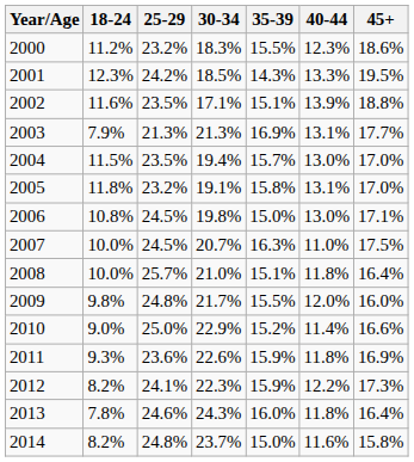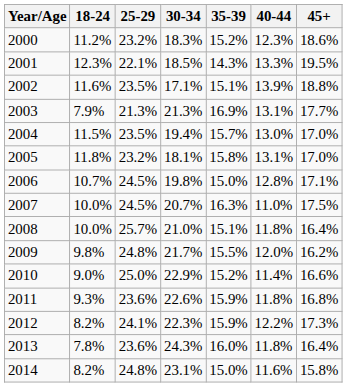 <table class="wikitable">
 <tr>
 <th>Year/Age</th>
 <th>18-24</th>
 <th>25-29</th>
 <th>30-34</th>
 <th>35-39</th>
 <th>40-44</th>
 <th>45+</th>
 </tr>
 <tr>
 <td>2000</td>
 <td>11.2%</td>
 <td>23.2%</td>
 <td>18.3%</td>
-<td>15.5%</td>
+<td>15.2%</td>
 <td>12.3%</td>
 <td>18.6%</td>
 </tr>
 <tr>
 <td>2001</td>
 <td>12.3%</td>
-<td>24.2%</td>
+<td>22.1%</td>
 <td>18.5%</td>
 <td>14.3%</td>
 <td>13.3%</td>
 <td>19.5%</td>
 </tr>
 <tr>
 <td>2002</td>
 <td>11.6%</td>
 <td>23.5%</td>
 <td>17.1%</td>
 <td>15.1%</td>
 <td>13.9%</td>
 <td>18.8%</td>
 </tr>
 <tr>
 <td>2003</td>
 <td>7.9%</td>
 <td>21.3%</td>
 <td>21.3%</td>
 <td>16.9%</td>
 <td>13.1%</td>
 <td>17.7%</td>
 </tr>
 <tr>
 <td>2004</td>
 <td>11.5%</td>
 <td>23.5%</td>
 <td>19.4%</td>
 <td>15.7%</td>
 <td>13.0%</td>
 <td>17.0%</td>
 </tr>
 <tr>
 <td>2005</td>
 <td>11.8%</td>
 <td>23.2%</td>
-<td>19.1%</td>
+<td>18.1%</td>
 <td>15.8%</td>
 <td>13.1%</td>
 <td>17.0%</td>
 </tr>
 <tr>
 <td>2006</td>
-<td>10.8%</td>
+<td>10.7%</td>
 <td>24.5%</td>
 <td>19.8%</td>
 <td>15.0%</td>
-<td>13.0%</td>
+<td>12.8%</td>
 <td>17.1%</td>
 </tr>
 <tr>
 <td>2007</td>
 <td>10.0%</td>
 <td>24.5%</td>
 <td>20.7%</td>
 <td>16.3%</td>
 <td>11.0%</td>
 <td>17.5%</td>
 </tr>
 <tr>
 <td>2008</td>
 <td>10.0%</td>
 <td>25.7%</td>
 <td>21.0%</td>
 <td>15.1%</td>
 <td>11.8%</td>
 <td>16.4%</td>
 </tr>
 <tr>
 <td>2009</td>
 <td>9.8%</td>
 <td>24.8%</td>
 <td>21.7%</td>
 <td>15.5%</td>
 <td>12.0%</td>
-<td>16.0%</td>
+<td>16.2%</td>
 </tr>
 <tr>
 <td>2010</td>
 <td>9.0%</td>
 <td>25.0%</td>
 <td>22.9%</td>
 <td>15.2%</td>
 <td>11.4%</td>
 <td>16.6%</td>
 </tr>
 <tr>
 <td>2011</td>
 <td>9.3%</td>
 <td>23.6%</td>
 <td>22.6%</td>
 <td>15.9%</td>
 <td>11.8%</td>
-<td>16.9%</td>
+<td>16.8%</td>
 </tr>
 <tr>
 <td>2012</td>
 <td>8.2%</td>
 <td>24.1%</td>
 <td>22.3%</td>
 <td>15.9%</td>
 <td>12.2%</td>
 <td>17.3%</td>
 </tr>
 <tr>
 <td>2013</td>
 <td>7.8%</td>
-<td>24.6%</td>
+<td>23.6%</td>
 <td>24.3%</td>
 <td>16.0%</td>
 <td>11.8%</td>
 <td>16.4%</td>
 </tr>
 <tr>
 <td>2014</td>
 <td>8.2%</td>
 <td>24.8%</td>
-<td>23.7%</td>
+<td>23.1%</td>
 <td>15.0%</td>
 <td>11.6%</td>
 <td>15.8%</td>
 </tr>
 </table>
